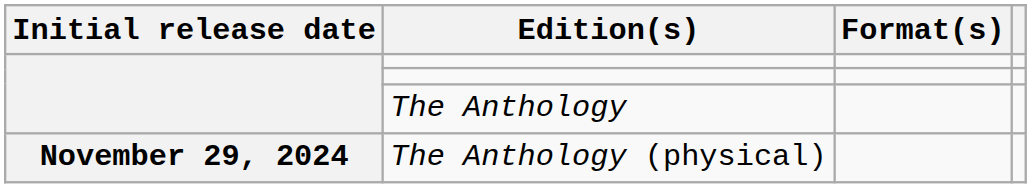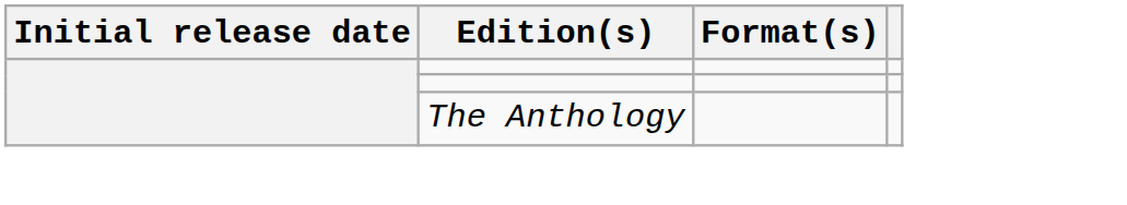 <table class="wikitable plainrowheaders">
 <tr>
 <th scope="col">Initial release date</th>
 <th scope="col">Edition(s)</th>
 <th scope="col">Format(s)</th>
 <th scope="col"></th>
 </tr>
 <tr>
 <th rowspan="3" scope="row"></th>
 <td></td>
 <td></td>
 <td style="text-align:center;"></td>
 </tr>
 <tr>
 <td></td>
 <td></td>
 <td style="text-align:center;"></td>
 </tr>
 <tr>
 <td><em>The Anthology</em></td>
 <td></td>
 <td style="text-align:center;"></td>
 </tr>
-<tr>
-<th scope="row">November 29, 2024</th>
-<td><em>The Anthology</em> (physical)</td>
-<td></td>
-<td style="text-align:center;"></td>
-</tr>
 </table>
